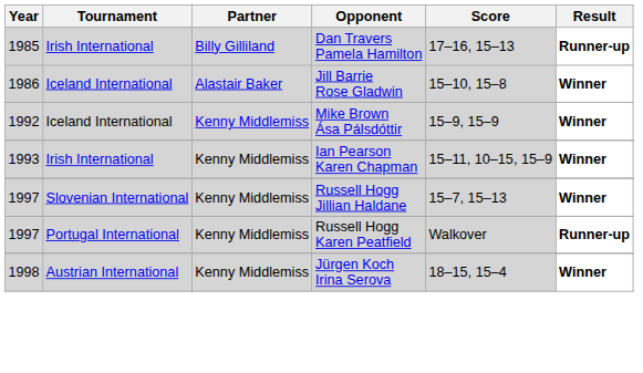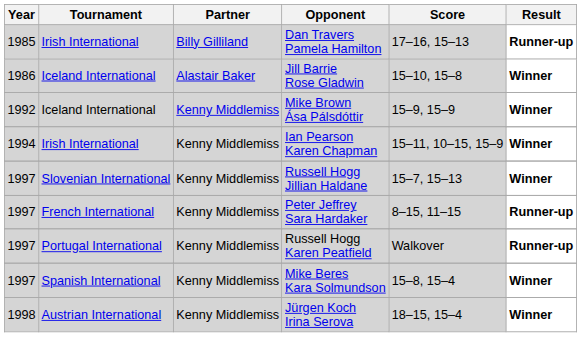 <table class="sortable wikitable" style="font-size:90%;">
 <tr>
 <th>Year</th>
 <th>Tournament</th>
 <th>Partner</th>
 <th>Opponent</th>
 <th>Score</th>
 <th>Result</th>
 </tr>
 <tr style="background:#D5D5D5">
 <td align="center">1985</td>
 <td align="left"><a href='#'>Irish International</a></td>
 <td align="left"> <a href='#'>Billy Gilliland</a></td>
 <td align="left"> <a href='#'>Dan Travers</a> <br>  <a href='#'>Pamela Hamilton</a></td>
 <td align="left">17–16, 15–13</td>
 <td style="text-align:left; background:white"> <strong>Runner-up</strong></td>
 </tr>
 <tr style="background:#D5D5D5">
 <td align="center">1986</td>
 <td align="left"><a href='#'>Iceland International</a></td>
 <td align="left"> <a href='#'>Alastair Baker</a></td>
 <td align="left"> <a href='#'>Jill Barrie</a> <br>  <a href='#'>Rose Gladwin</a></td>
 <td align="left">15–10, 15–8</td>
 <td style="text-align:left; background:white"> <strong>Winner</strong></td>
 </tr>
 <tr>
 </tr>
 <tr style="background:#D5D5D5">
 <td align="center">1992</td>
 <td align="left">Iceland International</td>
 <td align="left"> <a href='#'>Kenny Middlemiss</a></td>
 <td align="left"> <a href='#'>Mike Brown</a> <br>  <a href='#'>Ása Pálsdóttir</a></td>
 <td align="left">15–9, 15–9</td>
 <td style="text-align:left; background:white"> <strong>Winner</strong></td>
 </tr>
 <tr>
 </tr>
 <tr style="background:#D5D5D5">
-<td align="center">1993</td>
+<td align="center">1994</td>
 <td align="left"><a href='#'>Irish International</a></td>
 <td align="left"> Kenny Middlemiss</td>
 <td align="left"> <a href='#'>Ian Pearson</a> <br>  <a href='#'>Karen Chapman</a></td>
 <td align="left">15–11, 10–15, 15–9</td>
 <td style="text-align:left; background:white"> <strong>Winner</strong></td>
 </tr>
 <tr>
 </tr>
 <tr style="background:#D5D5D5">
 <td align="center">1997</td>
 <td align="left"><a href='#'>Slovenian International</a></td>
 <td align="left"> Kenny Middlemiss</td>
 <td align="left"> <a href='#'>Russell Hogg</a> <br>  <a href='#'>Jillian Haldane</a></td>
 <td align="left">15–7, 15–13</td>
 <td style="text-align:left; background:white"> <strong>Winner</strong></td>
 </tr>
 <tr>
 </tr>
+<tr style="background:#D5D5D5">
+<td align="center">1997</td>
+<td align="left"><a href='#'>French International</a></td>
+<td align="left"> Kenny Middlemiss</td>
+<td align="left"> <a href='#'>Peter Jeffrey</a> <br>  <a href='#'>Sara Hardaker</a></td>
+<td align="left">8–15, 11–15</td>
+<td style="text-align:left; background:white"> <strong>Runner-up</strong></td>
+</tr>
 <tr>
 </tr>
 <tr style="background:#D5D5D5">
 <td align="center">1997</td>
 <td align="left"><a href='#'>Portugal International</a></td>
 <td align="left"> Kenny Middlemiss</td>
 <td align="left"> Russell Hogg <br>  <a href='#'>Karen Peatfield</a></td>
 <td align="left">Walkover</td>
 <td style="text-align:left; background:white"> <strong>Runner-up</strong></td>
 </tr>
 <tr>
 </tr>
+<tr style="background:#D5D5D5">
+<td align="center">1997</td>
+<td align="left"><a href='#'>Spanish International</a></td>
+<td align="left"> Kenny Middlemiss</td>
+<td align="left"> <a href='#'>Mike Beres</a> <br>  <a href='#'>Kara Solmundson</a></td>
+<td align="left">15–8, 15–4</td>
+<td style="text-align:left; background:white"> <strong>Winner</strong></td>
+</tr>
 <tr>
 </tr>
 <tr style="background:#D5D5D5">
 <td align="center">1998</td>
 <td align="left"><a href='#'>Austrian International</a></td>
 <td align="left"> Kenny Middlemiss</td>
 <td align="left"> <a href='#'>Jürgen Koch</a> <br>  <a href='#'>Irina Serova</a></td>
 <td align="left">18–15, 15–4</td>
 <td style="text-align:left; background:white"> <strong>Winner</strong></td>
 </tr>
 </table>
